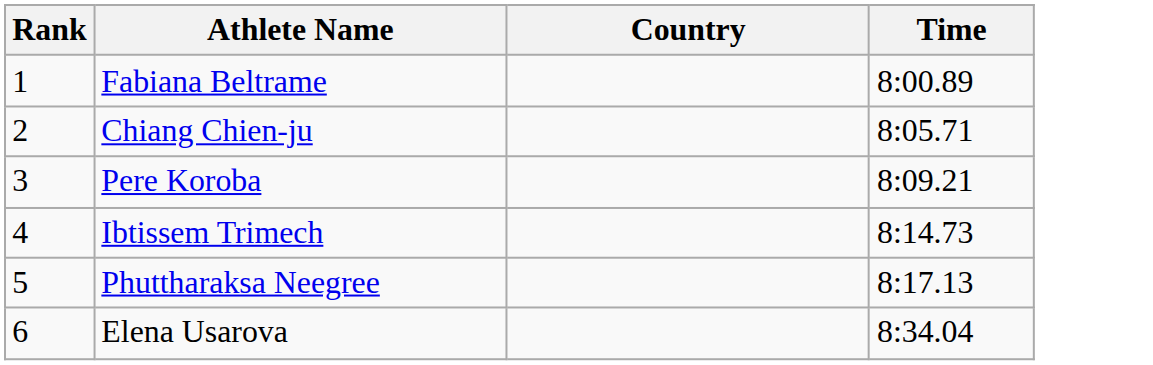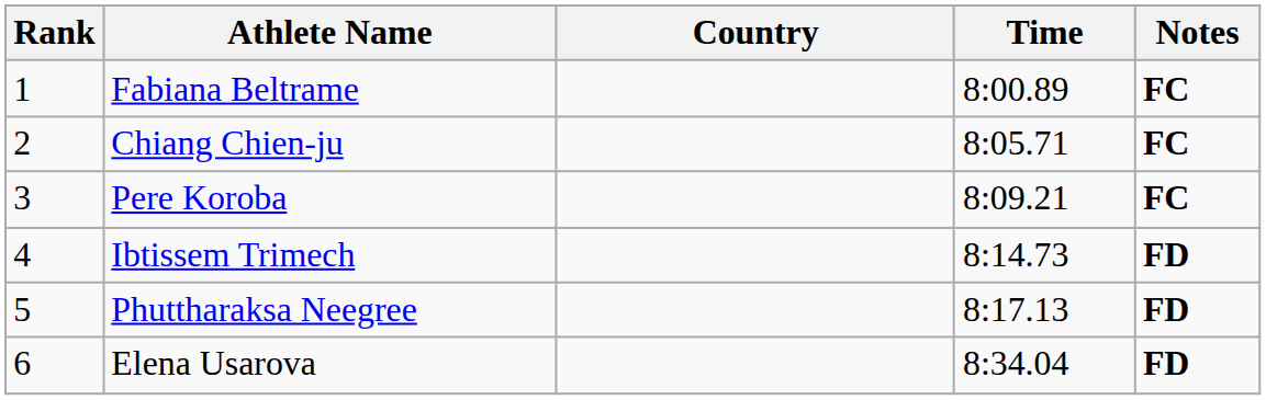 <table class="wikitable sortable">
 <tr>
 <th width=25>Rank</th>
 <th width=200>Athlete Name</th>
 <th width=175>Country</th>
 <th width=75>Time</th>
+<th width=50>Notes</th>
 </tr>
 <tr>
 <td>1</td>
 <td><a href='#'>Fabiana Beltrame</a></td>
 <td></td>
 <td>8:00.89</td>
+<td><strong>FC</strong></td>
 </tr>
 <tr>
 <td>2</td>
 <td><a href='#'>Chiang Chien-ju</a></td>
 <td></td>
 <td>8:05.71</td>
+<td><strong>FC</strong></td>
 </tr>
 <tr>
 <td>3</td>
 <td><a href='#'>Pere Koroba</a></td>
 <td></td>
 <td>8:09.21</td>
+<td><strong>FC</strong></td>
 </tr>
 <tr>
 <td>4</td>
 <td><a href='#'>Ibtissem Trimech</a></td>
 <td></td>
 <td>8:14.73</td>
+<td><strong>FD</strong></td>
 </tr>
 <tr>
 <td>5</td>
 <td><a href='#'>Phuttharaksa Neegree</a></td>
 <td></td>
 <td>8:17.13</td>
+<td><strong>FD</strong></td>
 </tr>
 <tr>
 <td>6</td>
 <td>Elena Usarova</td>
 <td></td>
 <td>8:34.04</td>
+<td><strong>FD</strong></td>
 </tr>
 </table>
